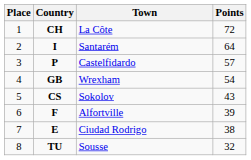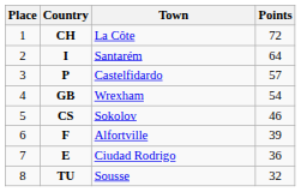 <table class="wikitable" style="text-align;">
 <tr>
 <th width="25">Place</th>
 <th width="25">Country</th>
 <th width="200">Town</th>
 <th width="25">Points</th>
 </tr>
 <tr>
 <td align="center">1</td>
 <td align="center"><strong>CH</strong></td>
 <td align="left"><a href='#'>La Côte</a></td>
 <td align="center">72</td>
 </tr>
 <tr>
 <td align="center">2</td>
 <td align="center"><strong>I</strong></td>
 <td align="left"><a href='#'>Santarém</a></td>
 <td align="center">64</td>
 </tr>
 <tr>
 <td align="center">3</td>
 <td align="center"><strong>P</strong></td>
 <td align="left"><a href='#'>Castelfidardo</a></td>
 <td align="center">57</td>
 </tr>
 <tr>
 <td align="center">4</td>
 <td align="center"><strong>GB</strong></td>
 <td align="left"><a href='#'>Wrexham</a></td>
 <td align="center">54</td>
 </tr>
 <tr>
 <td align="center">5</td>
 <td align="center"><strong>CS</strong></td>
 <td align="left"><a href='#'>Sokolov</a></td>
-<td align="center">43</td>
+<td align="center">46</td>
 </tr>
 <tr>
 <td align="center">6</td>
 <td align="center"><strong>F</strong></td>
 <td align="left"><a href='#'>Alfortville</a></td>
 <td align="center">39</td>
 </tr>
 <tr>
 <td align="center">7</td>
 <td align="center"><strong>E</strong></td>
 <td align="left"><a href='#'>Ciudad Rodrigo</a></td>
-<td align="center">38</td>
+<td align="center">36</td>
 </tr>
 <tr>
 <td align="center">8</td>
 <td align="center"><strong>TU</strong></td>
 <td align="left"><a href='#'>Sousse</a></td>
 <td align="center">32</td>
 </tr>
 </table>
